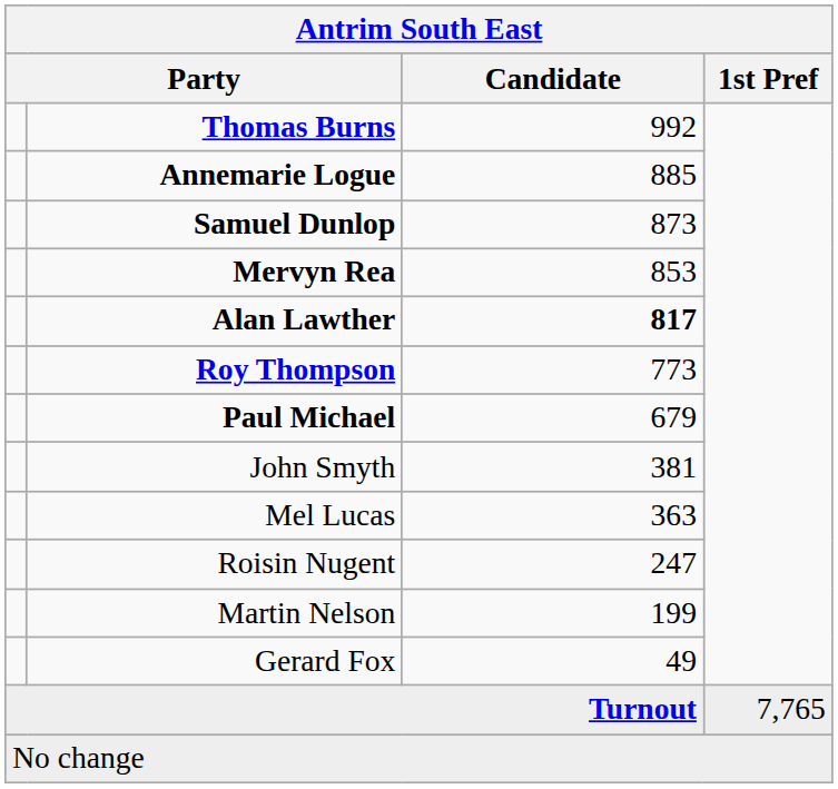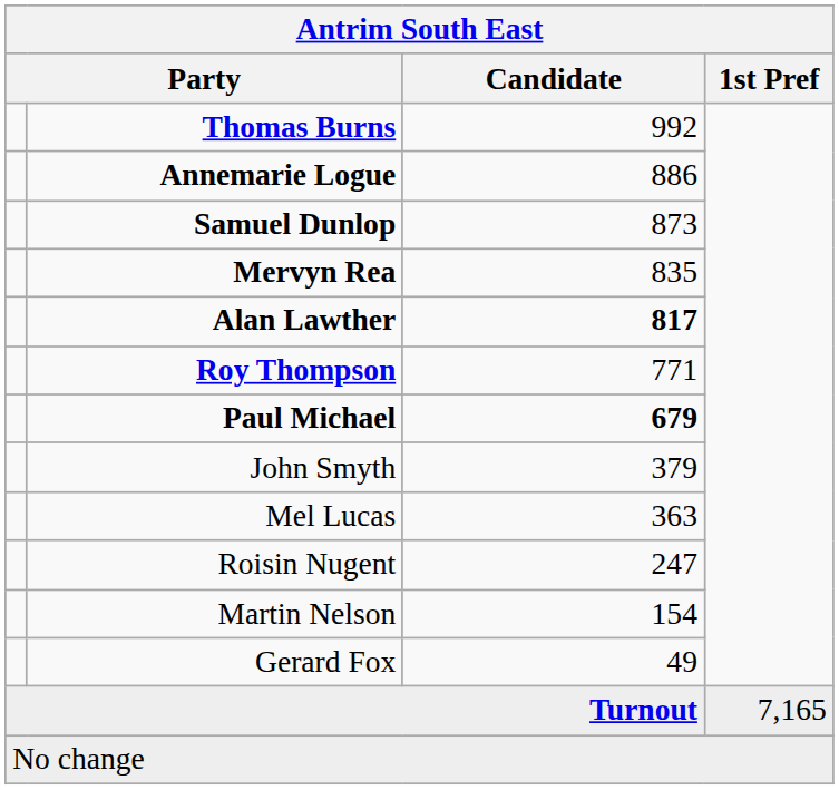 <table class="wikitable">
 <tr>
 <th colspan="4" align="center"><a href='#'>Antrim South East</a></th>
 </tr>
 <tr>
 <th colspan="2" align="center" width=200>Party</th>
 <th width=150>Candidate</th>
 <th width=60>1st Pref</th>
 </tr>
 <tr>
 <td></td>
 <td align="right"><strong><a href='#'>Thomas Burns</a></strong></td>
 <td align="right">992</td>
 </tr>
 <tr>
 <td></td>
 <td align="right"><strong>Annemarie Logue</strong></td>
-<td align="right">885</td>
+<td align="right">886</td>
 </tr>
 <tr>
 <td></td>
 <td align="right"><strong>Samuel Dunlop</strong></td>
 <td align="right">873</td>
 </tr>
 <tr>
 <td></td>
 <td align="right"><strong>Mervyn Rea</strong></td>
-<td align="right">853</td>
+<td align="right">835</td>
 </tr>
 <tr>
 <td></td>
 <td align="right"><strong>Alan Lawther</strong></td>
 <td align="right"><strong>817</strong></td>
 </tr>
 <tr>
 <td></td>
 <td align="right"><strong><a href='#'>Roy Thompson</a></strong></td>
-<td align="right">773</td>
+<td align="right">771</td>
 </tr>
 <tr>
 <td></td>
 <td align="right"><strong>Paul Michael</strong></td>
-<td align="right">679</td>
+<td align="right"><strong>679</strong></td>
 </tr>
 <tr>
 <td></td>
 <td align="right">John Smyth</td>
-<td align="right">381</td>
+<td align="right">379</td>
 </tr>
 <tr>
 <td></td>
 <td align="right">Mel Lucas</td>
 <td align="right">363</td>
 </tr>
 <tr>
 <td></td>
 <td align="right">Roisin Nugent</td>
 <td align="right">247</td>
 </tr>
 <tr>
 <td></td>
 <td align="right">Martin Nelson</td>
-<td align="right">199</td>
+<td align="right">154</td>
 </tr>
 <tr>
 <td></td>
 <td align="right">Gerard Fox</td>
 <td align="right">49</td>
 </tr>
 <tr bgcolor="EEEEEE">
 <td colspan=3 align="right"><strong><a href='#'>Turnout</a></strong></td>
-<td align="right">7,765</td>
+<td align="right">7,165</td>
 </tr>
 <tr>
 <td colspan=4 bgcolor="EEEEEE">No change</td>
 </tr>
 </table>
